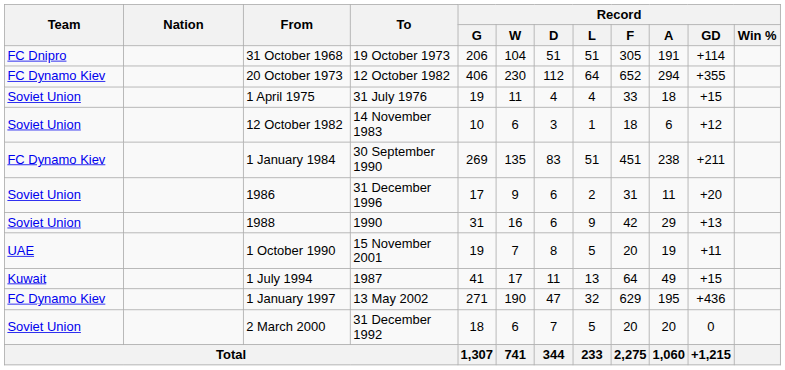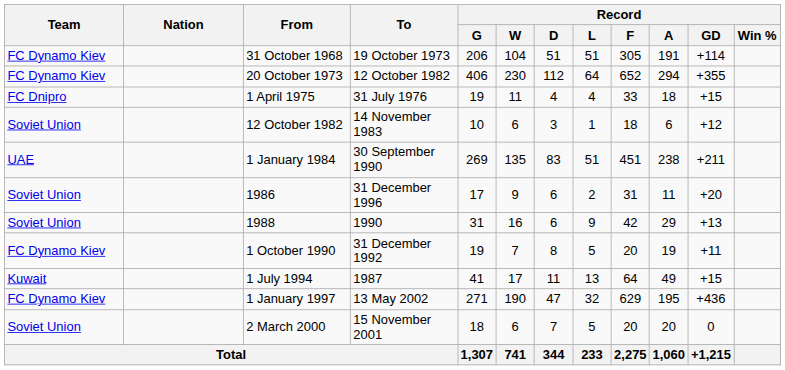 <table class="wikitable" style="text-align: center">
 <tr>
 <th rowspan=2 width=140>Team</th>
 <th rowspan=2 width=140>Nation</th>
 <th rowspan=2 width=125>From</th>
 <th rowspan=2 width=125>To</th>
 <th colspan=8>Record</th>
 </tr>
 <tr>
 <th width=40>G</th>
 <th width=40>W</th>
 <th width=40>D</th>
 <th width=40>L</th>
 <th width=40>F</th>
 <th width=40>A</th>
 <th width=40>GD</th>
 <th width=50>Win %</th>
 </tr>
 <tr>
-<td align="left"><a href='#'>FC Dnipro</a></td>
+<td align="left"><a href='#'>FC Dynamo Kiev</a></td>
 <td align="left"></td>
 <td align=left>31 October 1968</td>
 <td align=left>19 October 1973</td>
 <td>206</td>
 <td>104</td>
 <td>51</td>
 <td>51</td>
 <td>305</td>
 <td>191</td>
 <td>+114</td>
 <td></td>
 </tr>
 <tr>
 <td align="left"><a href='#'>FC Dynamo Kiev</a></td>
 <td align="left"></td>
 <td align=left>20 October 1973</td>
 <td align=left>12 October 1982</td>
 <td>406</td>
 <td>230</td>
 <td>112</td>
 <td>64</td>
 <td>652</td>
 <td>294</td>
 <td>+355</td>
 <td></td>
 </tr>
 <tr>
-<td align="left"><a href='#'>Soviet Union</a></td>
+<td align="left"><a href='#'>FC Dnipro</a></td>
 <td align="left"></td>
 <td align=left>1 April 1975</td>
 <td align=left>31 July 1976</td>
 <td>19</td>
 <td>11</td>
 <td>4</td>
 <td>4</td>
 <td>33</td>
 <td>18</td>
 <td>+15</td>
 <td></td>
 </tr>
 <tr>
 <td align="left"><a href='#'>Soviet Union</a></td>
 <td align="left"></td>
 <td align=left>12 October 1982</td>
 <td align=left>14 November 1983</td>
 <td>10</td>
 <td>6</td>
 <td>3</td>
 <td>1</td>
 <td>18</td>
 <td>6</td>
 <td>+12</td>
 <td></td>
 </tr>
 <tr>
-<td align="left"><a href='#'>FC Dynamo Kiev</a></td>
+<td align="left"><a href='#'>UAE</a></td>
 <td align="left"></td>
 <td align=left>1 January 1984</td>
 <td align=left>30 September 1990</td>
 <td>269</td>
 <td>135</td>
 <td>83</td>
 <td>51</td>
 <td>451</td>
 <td>238</td>
 <td>+211</td>
 <td></td>
 </tr>
 <tr>
 <td align="left"><a href='#'>Soviet Union</a></td>
 <td align="left"></td>
 <td align=left>1986</td>
 <td align=left>31 December 1996</td>
 <td>17</td>
 <td>9</td>
 <td>6</td>
 <td>2</td>
 <td>31</td>
 <td>11</td>
 <td>+20</td>
 <td></td>
 </tr>
 <tr>
 <td align="left"><a href='#'>Soviet Union</a></td>
 <td align="left"></td>
 <td align=left>1988</td>
 <td align=left>1990</td>
 <td>31</td>
 <td>16</td>
 <td>6</td>
 <td>9</td>
 <td>42</td>
 <td>29</td>
 <td>+13</td>
 <td></td>
 </tr>
 <tr>
-<td align="left"><a href='#'>UAE</a></td>
+<td align="left"><a href='#'>FC Dynamo Kiev</a></td>
 <td align="left"></td>
 <td align=left>1 October 1990</td>
-<td align=left>15 November 2001</td>
+<td align=left>31 December 1992</td>
 <td>19</td>
 <td>7</td>
 <td>8</td>
 <td>5</td>
 <td>20</td>
 <td>19</td>
 <td>+11</td>
 <td></td>
 </tr>
 <tr>
 <td align="left"><a href='#'>Kuwait</a></td>
 <td align="left"></td>
 <td align=left>1 July 1994</td>
 <td align=left>1987</td>
 <td>41</td>
 <td>17</td>
 <td>11</td>
 <td>13</td>
 <td>64</td>
 <td>49</td>
 <td>+15</td>
 <td></td>
 </tr>
 <tr>
 <td align="left"><a href='#'>FC Dynamo Kiev</a></td>
 <td align="left"></td>
 <td align=left>1 January 1997</td>
 <td align=left>13 May 2002</td>
 <td>271</td>
 <td>190</td>
 <td>47</td>
 <td>32</td>
 <td>629</td>
 <td>195</td>
 <td>+436</td>
 <td></td>
 </tr>
 <tr>
 <td align="left"><a href='#'>Soviet Union</a></td>
 <td align="left"></td>
 <td align=left>2 March 2000</td>
-<td align=left>31 December 1992</td>
+<td align=left>15 November 2001</td>
 <td>18</td>
 <td>6</td>
 <td>7</td>
 <td>5</td>
 <td>20</td>
 <td>20</td>
 <td>0</td>
 <td></td>
 </tr>
 <tr>
 <th align="center" colspan="4">Total</th>
 <th>1,307</th>
 <th>741</th>
 <th>344</th>
 <th>233</th>
 <th>2,275</th>
 <th>1,060</th>
 <th>+1,215</th>
 <th></th>
 </tr>
 </table>
